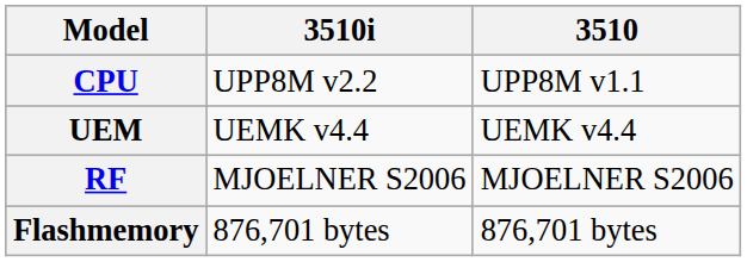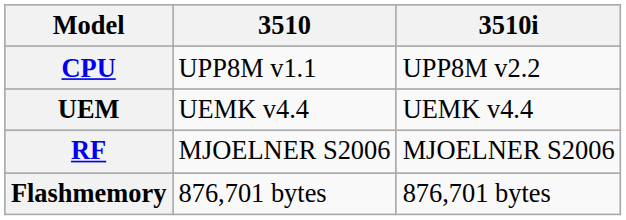 <table class="wikitable">
 <tr>
 <th>Model</th>
+<th>3510</th>
 <th>3510i</th>
-<th>3510</th>
 </tr>
 <tr>
 <th><a href='#'>CPU</a></th>
+<td>UPP8M v1.1</td>
 <td>UPP8M v2.2</td>
-<td>UPP8M v1.1</td>
 </tr>
 <tr>
 <th>UEM</th>
 <td>UEMK v4.4</td>
 <td>UEMK v4.4</td>
 </tr>
 <tr>
 <th><a href='#'>RF</a></th>
 <td>MJOELNER S2006</td>
 <td>MJOELNER S2006</td>
 </tr>
 <tr>
 <th>Flashmemory</th>
 <td>876,701 bytes</td>
 <td>876,701 bytes</td>
 </tr>
 </table>
